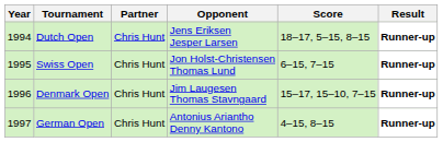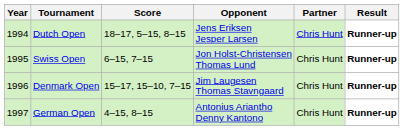 <table class="sortable wikitable" style="font-size: 90%;">
 <tr>
 <th>Year</th>
 <th>Tournament</th>
+<th>Score</th>
+<th>Opponent</th>
 <th>Partner</th>
-<th>Opponent</th>
-<th>Score</th>
 <th>Result</th>
 </tr>
 <tr style="background:#D4F1C5">
 <td align="center">1994</td>
 <td align="left"><a href='#'>Dutch Open</a></td>
+<td align="left">18–17, 5–15, 8–15</td>
+<td align="left"> <a href='#'>Jens Eriksen</a> <br>  <a href='#'>Jesper Larsen</a></td>
 <td align="left"> <a href='#'>Chris Hunt</a></td>
-<td align="left"> <a href='#'>Jens Eriksen</a> <br>  <a href='#'>Jesper Larsen</a></td>
-<td align="left">18–17, 5–15, 8–15</td>
 <td style="text-align:left; background:white"> <strong>Runner-up</strong></td>
 </tr>
 <tr style="background:#D4F1C5">
 <td align="center">1995</td>
 <td align="left"><a href='#'>Swiss Open</a></td>
+<td align="left">6–15, 7–15</td>
+<td align="left"> <a href='#'>Jon Holst-Christensen</a> <br>  <a href='#'>Thomas Lund</a></td>
 <td align="left"> Chris Hunt</td>
-<td align="left"> <a href='#'>Jon Holst-Christensen</a> <br>  <a href='#'>Thomas Lund</a></td>
-<td align="left">6–15, 7–15</td>
 <td style="text-align:left; background:white"> <strong>Runner-up</strong></td>
 </tr>
 <tr style="background:#D4F1C5">
 <td align="center">1996</td>
 <td align="left"><a href='#'>Denmark Open</a></td>
+<td align="left">15–17, 15–10, 7–15</td>
+<td align="left"> <a href='#'>Jim Laugesen</a> <br>  <a href='#'>Thomas Stavngaard</a></td>
 <td align="left"> Chris Hunt</td>
-<td align="left"> <a href='#'>Jim Laugesen</a> <br>  <a href='#'>Thomas Stavngaard</a></td>
-<td align="left">15–17, 15–10, 7–15</td>
 <td style="text-align:left; background:white"> <strong>Runner-up</strong></td>
 </tr>
 <tr style="background:#D4F1C5">
 <td align="center">1997</td>
 <td align="left"><a href='#'>German Open</a></td>
+<td align="left">4–15, 8–15</td>
+<td align="left"> <a href='#'>Antonius Ariantho</a> <br>  <a href='#'>Denny Kantono</a></td>
 <td align="left"> Chris Hunt</td>
-<td align="left"> <a href='#'>Antonius Ariantho</a> <br>  <a href='#'>Denny Kantono</a></td>
-<td align="left">4–15, 8–15</td>
 <td style="text-align:left; background:white"> <strong>Runner-up</strong></td>
 </tr>
 </table>
